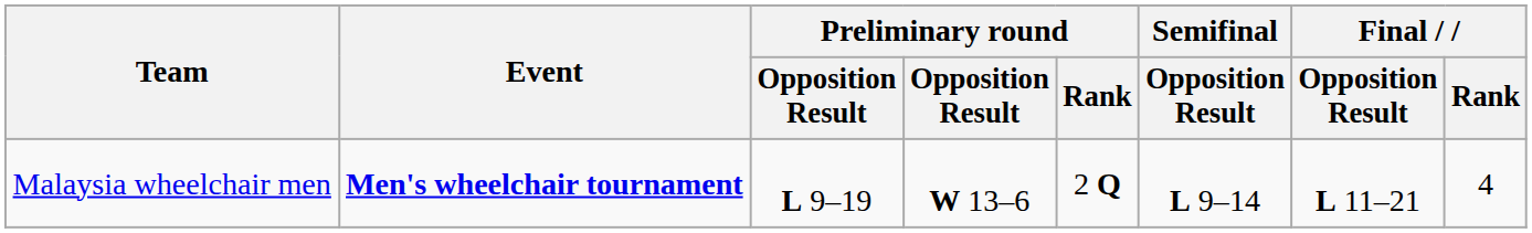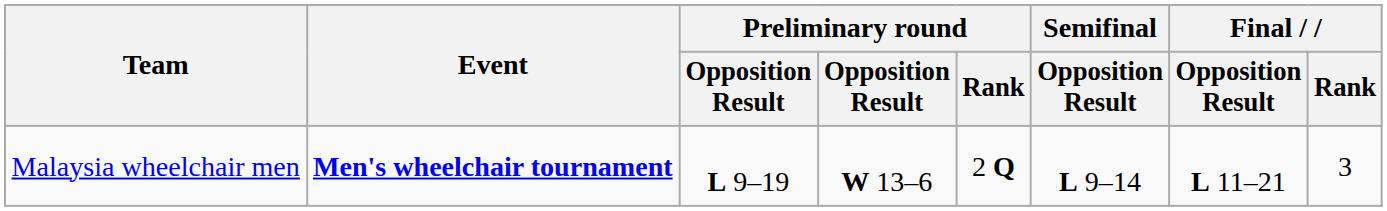 <table class=wikitable style=font-size:90%;text-align:center>
 <tr>
 <th rowspan=2>Team</th>
 <th rowspan=2>Event</th>
 <th colspan=3>Preliminary round</th>
 <th>Semifinal</th>
 <th colspan=2>Final /  / </th>
 </tr>
 <tr style=font-size:95%>
 <th>Opposition<br>Result</th>
 <th>Opposition<br>Result</th>
 <th>Rank</th>
 <th>Opposition<br>Result</th>
 <th>Opposition<br>Result</th>
 <th>Rank</th>
 </tr>
 <tr>
 <td style="text-align:left"><a href='#'>Malaysia wheelchair men</a></td>
 <td style="text-align:left"><strong><a href='#'>Men's wheelchair tournament</a></strong></td>
 <td><br><strong>L</strong> 9–19</td>
 <td><br><strong>W</strong> 13–6</td>
 <td>2 <strong>Q</strong></td>
 <td><br><strong>L</strong> 9–14</td>
 <td><br><strong>L</strong> 11–21</td>
-<td>4</td>
+<td>3</td>
 </tr>
 </table>
